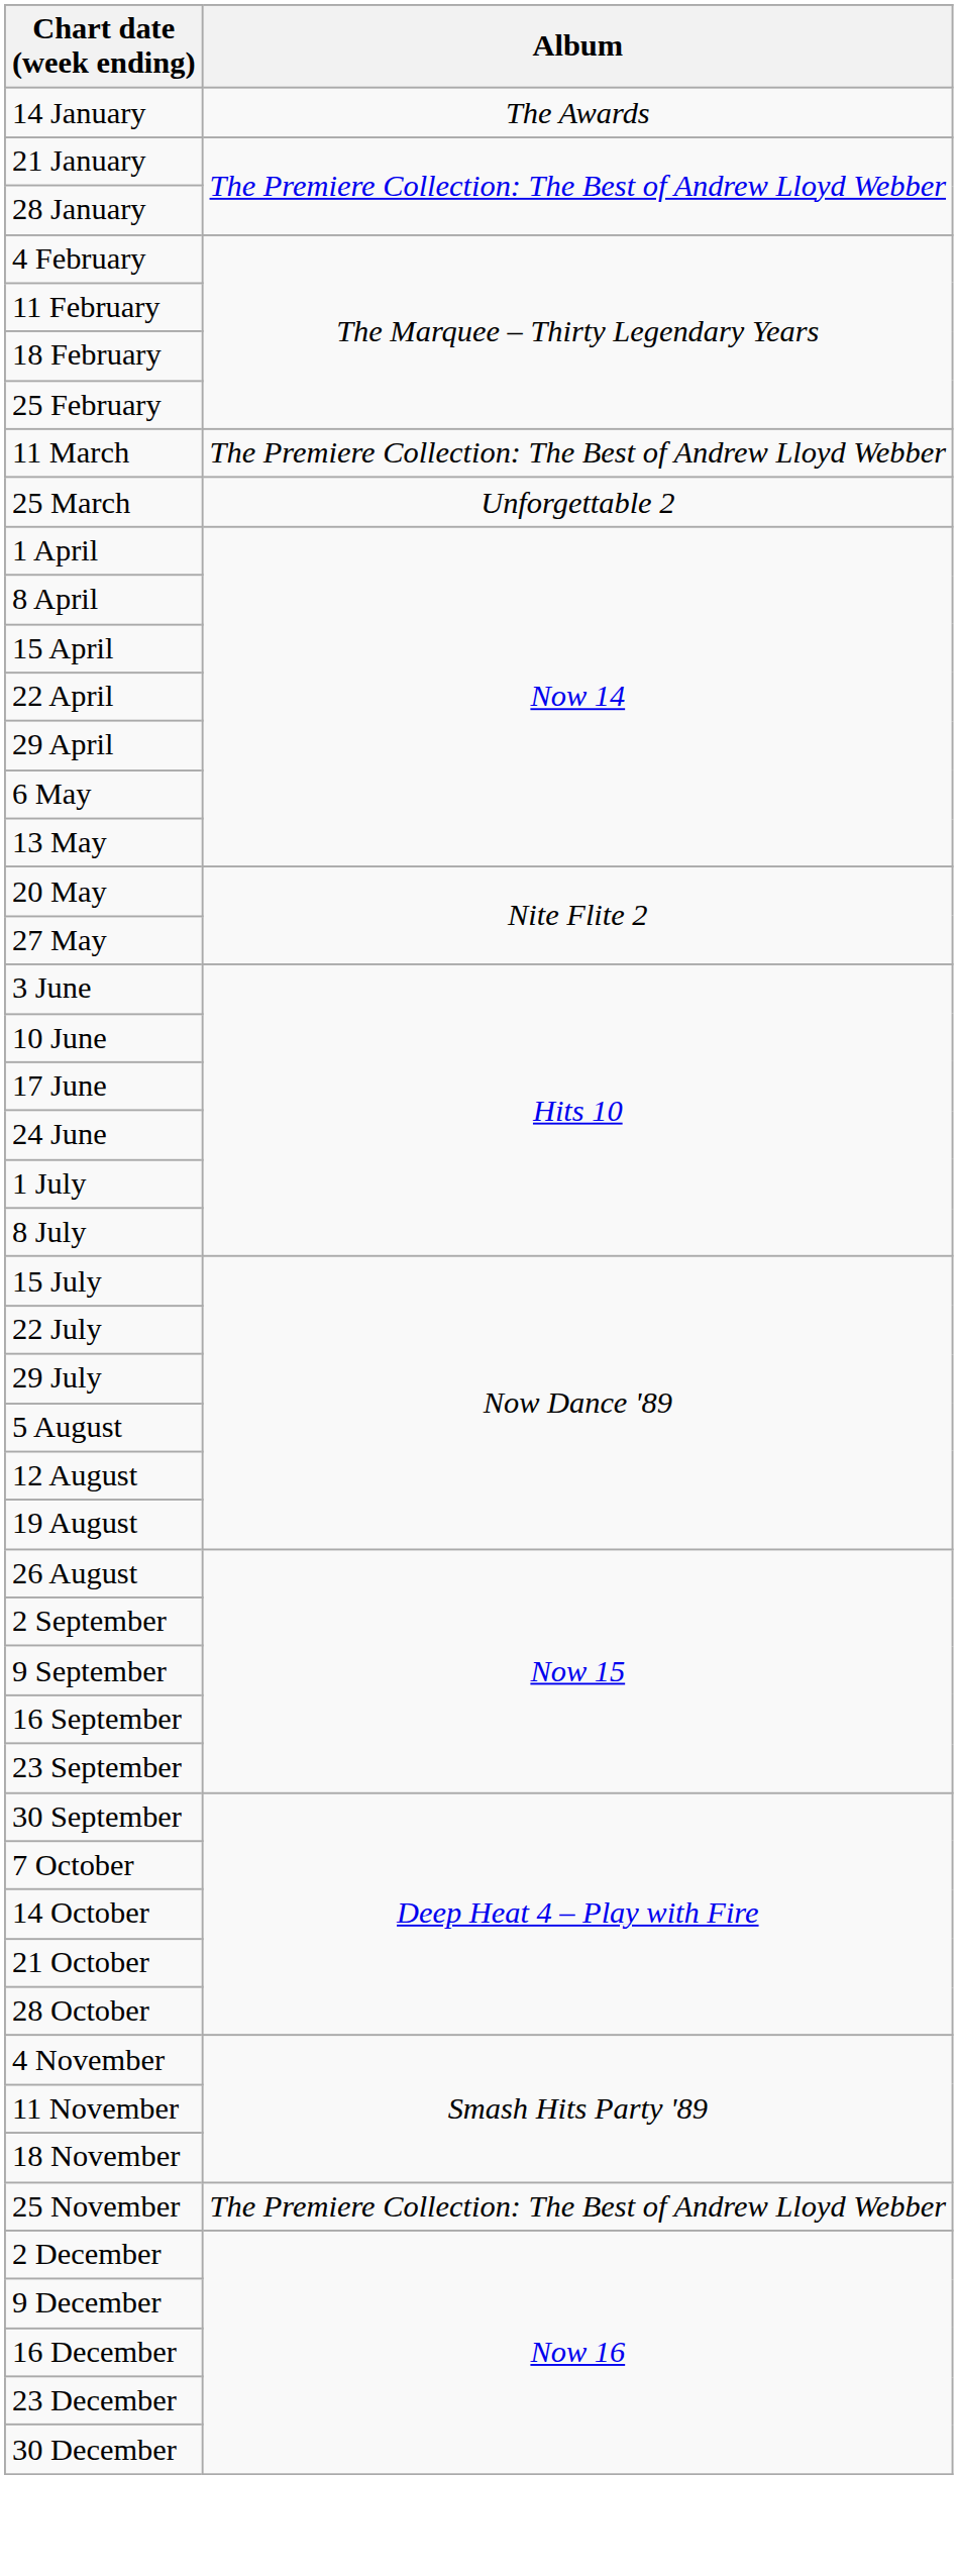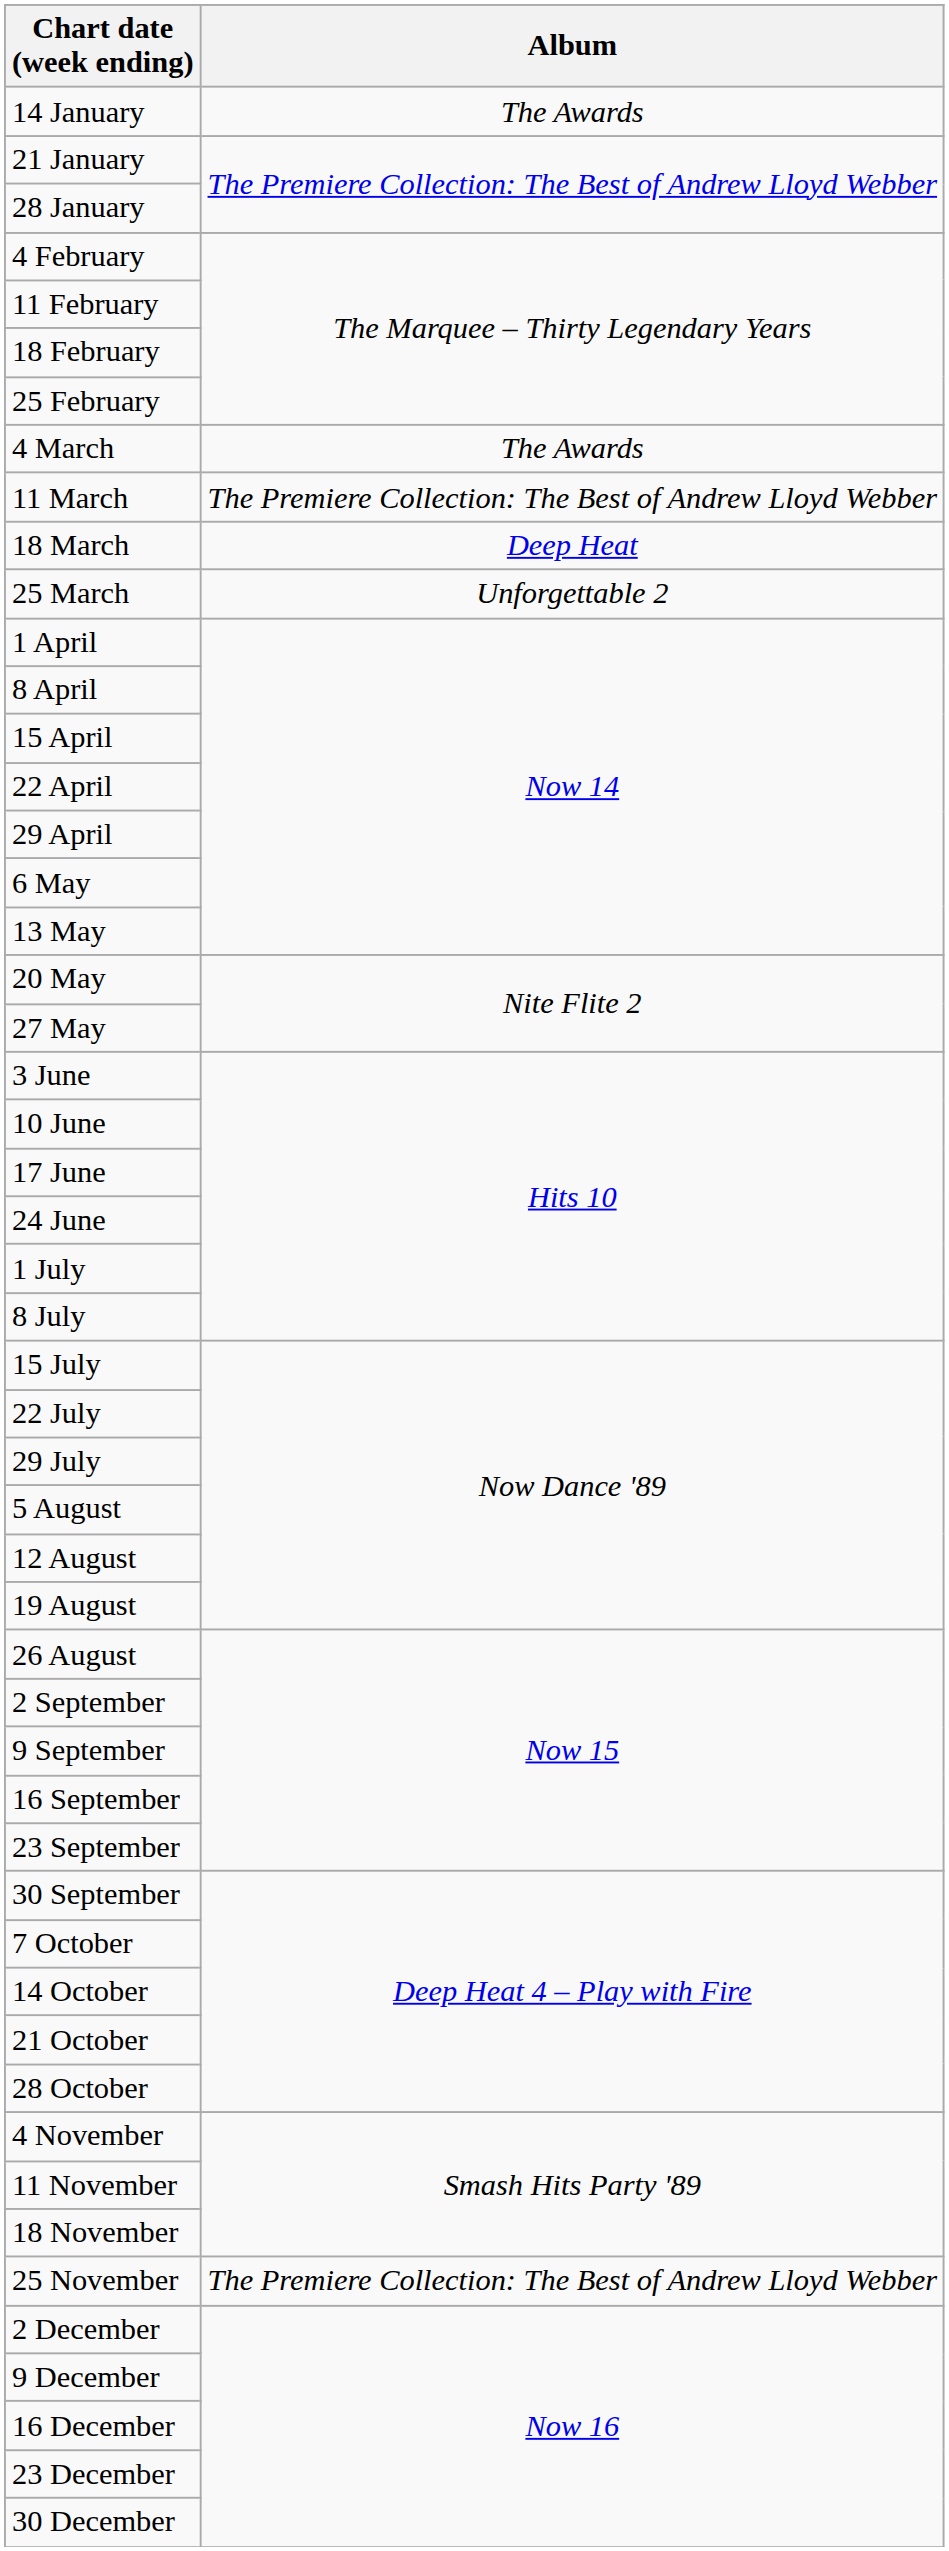 <table class="wikitable">
 <tr>
 <th style="text-align:center;">Chart date<br>(week ending)</th>
 <th style="text-align:center;">Album</th>
 </tr>
 <tr>
 <td style="text-align:left;">14 January</td>
 <td style="text-align:center;"><em>The Awards</em></td>
 </tr>
 <tr>
 <td style="text-align:left;">21 January</td>
 <td style="text-align:center;" rowspan="2"><em><a href='#'>The Premiere Collection: The Best of Andrew Lloyd Webber</a></em></td>
 </tr>
 <tr>
 <td style="text-align:left;">28 January</td>
 </tr>
 <tr>
 <td style="text-align:left;">4 February</td>
 <td style="text-align:center;" rowspan="4"><em>The Marquee – Thirty Legendary Years</em></td>
 </tr>
 <tr>
 <td style="text-align:left;">11 February</td>
 </tr>
 <tr>
 <td style="text-align:left;">18 February</td>
 </tr>
 <tr>
 <td style="text-align:left;">25 February</td>
 </tr>
 <tr>
+<td style="text-align:left;">4 March</td>
+<td style="text-align:center;"><em>The Awards</em></td>
+</tr>
+<tr>
 <td style="text-align:left;">11 March</td>
 <td style="text-align:center;"><em>The Premiere Collection: The Best of Andrew Lloyd Webber</em></td>
+</tr>
+<tr>
+<td style="text-align:left;">18 March</td>
+<td style="text-align:center;"><em><a href='#'>Deep Heat</a></em></td>
 </tr>
 <tr>
 <td style="text-align:left;">25 March</td>
 <td style="text-align:center;"><em>Unforgettable 2</em></td>
 </tr>
 <tr>
 <td style="text-align:left;">1 April</td>
 <td style="text-align:center;" rowspan="7"><em><a href='#'>Now 14</a></em></td>
 </tr>
 <tr>
 <td style="text-align:left;">8 April</td>
 </tr>
 <tr>
 <td style="text-align:left;">15 April</td>
 </tr>
 <tr>
 <td style="text-align:left;">22 April</td>
 </tr>
 <tr>
 <td style="text-align:left;">29 April</td>
 </tr>
 <tr>
 <td style="text-align:left;">6 May</td>
 </tr>
 <tr>
 <td style="text-align:left;">13 May</td>
 </tr>
 <tr>
 <td style="text-align:left;">20 May</td>
 <td style="text-align:center;" rowspan="2"><em>Nite Flite 2</em></td>
 </tr>
 <tr>
 <td style="text-align:left;">27 May</td>
 </tr>
 <tr>
 <td style="text-align:left;">3 June</td>
 <td style="text-align:center;" rowspan="6"><em><a href='#'>Hits 10</a></em></td>
 </tr>
 <tr>
 <td style="text-align:left;">10 June</td>
 </tr>
 <tr>
 <td style="text-align:left;">17 June</td>
 </tr>
 <tr>
 <td style="text-align:left;">24 June</td>
 </tr>
 <tr>
 <td style="text-align:left;">1 July</td>
 </tr>
 <tr>
 <td style="text-align:left;">8 July</td>
 </tr>
 <tr>
 <td style="text-align:left;">15 July</td>
 <td style="text-align:center;" rowspan="6"><em>Now Dance '89</em></td>
 </tr>
 <tr>
 <td style="text-align:left;">22 July</td>
 </tr>
 <tr>
 <td style="text-align:left;">29 July</td>
 </tr>
 <tr>
 <td style="text-align:left;">5 August</td>
 </tr>
 <tr>
 <td style="text-align:left;">12 August</td>
 </tr>
 <tr>
 <td style="text-align:left;">19 August</td>
 </tr>
 <tr>
 <td style="text-align:left;">26 August</td>
 <td style="text-align:center;" rowspan="5"><em><a href='#'>Now 15</a></em></td>
 </tr>
 <tr>
 <td style="text-align:left;">2 September</td>
 </tr>
 <tr>
 <td style="text-align:left;">9 September</td>
 </tr>
 <tr>
 <td style="text-align:left;">16 September</td>
 </tr>
 <tr>
 <td style="text-align:left;">23 September</td>
 </tr>
 <tr>
 <td style="text-align:left;">30 September</td>
 <td style="text-align:center;" rowspan="5"><em><a href='#'>Deep Heat 4 – Play with Fire</a></em></td>
 </tr>
 <tr>
 <td style="text-align:left;">7 October</td>
 </tr>
 <tr>
 <td style="text-align:left;">14 October</td>
 </tr>
 <tr>
 <td style="text-align:left;">21 October</td>
 </tr>
 <tr>
 <td style="text-align:left;">28 October</td>
 </tr>
 <tr>
 <td style="text-align:left;">4 November</td>
 <td style="text-align:center;" rowspan="3"><em>Smash Hits Party '89</em></td>
 </tr>
 <tr>
 <td style="text-align:left;">11 November</td>
 </tr>
 <tr>
 <td style="text-align:left;">18 November</td>
 </tr>
 <tr>
 <td style="text-align:left;">25 November</td>
 <td style="text-align:center;"><em>The Premiere Collection: The Best of Andrew Lloyd Webber</em></td>
 </tr>
 <tr>
 <td style="text-align:left;">2 December</td>
 <td style="text-align:center;" rowspan="5"><em><a href='#'>Now 16</a></em></td>
 </tr>
 <tr>
 <td style="text-align:left;">9 December</td>
 </tr>
 <tr>
 <td style="text-align:left;">16 December</td>
 </tr>
 <tr>
 <td style="text-align:left;">23 December</td>
 </tr>
 <tr>
 <td style="text-align:left;">30 December</td>
 </tr>
 </table>
